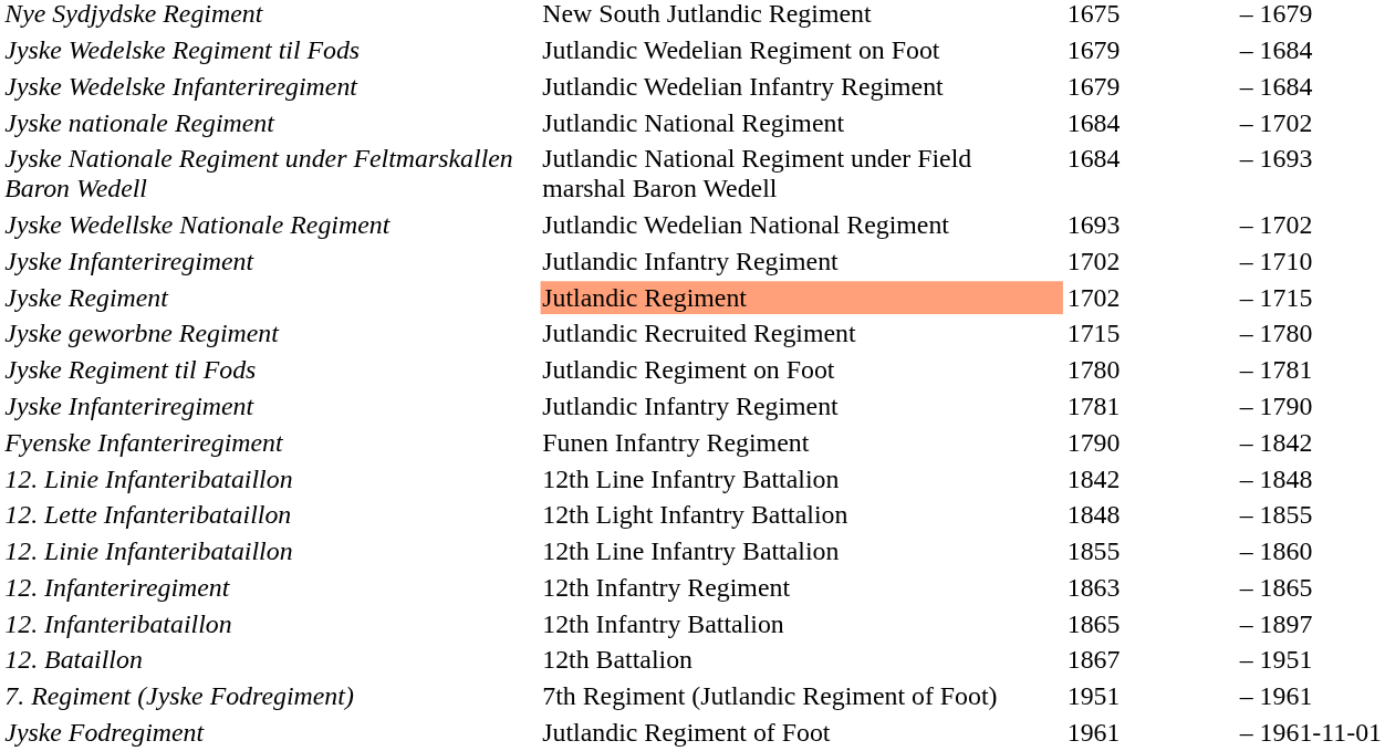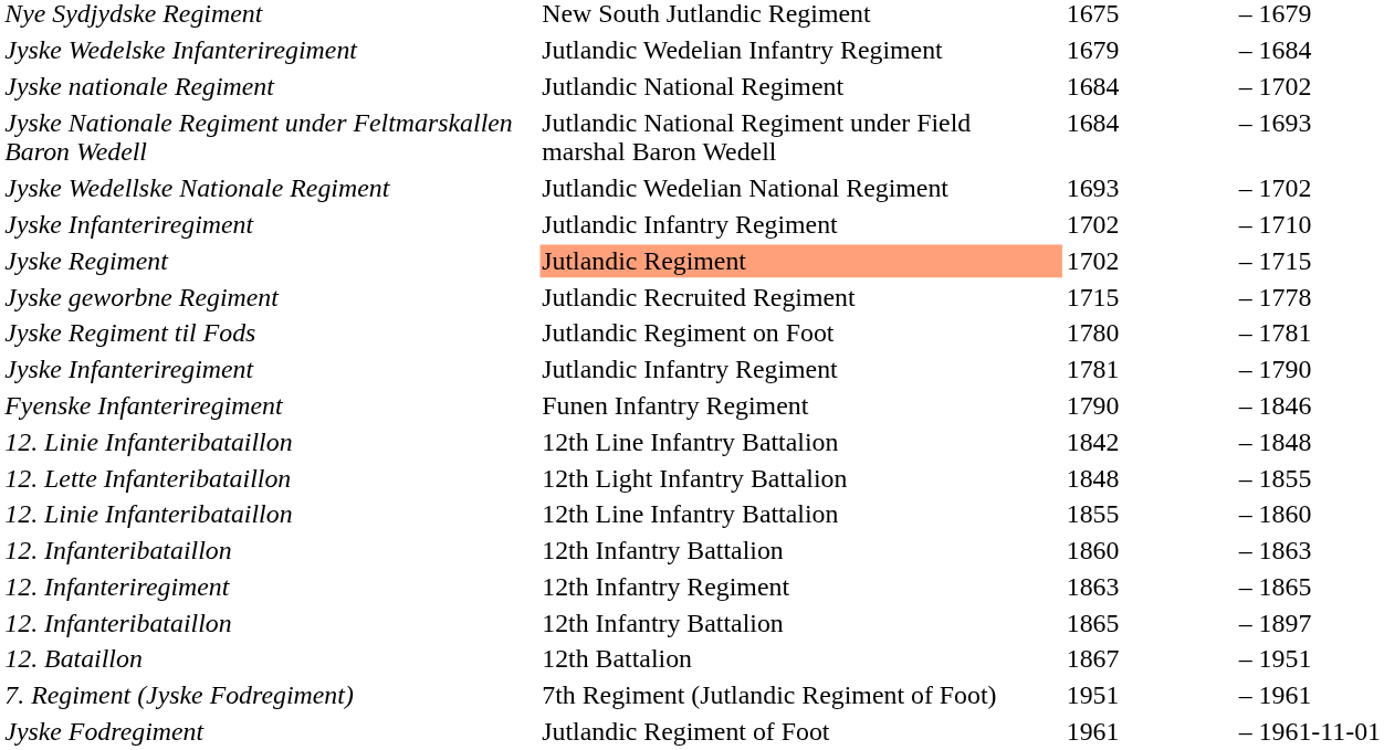 <table class="toccolours" style="float: auto; clear: right; margin: 0 0 0.5em 1em;">
 <tr style="vertical-align: top;">
 <td><em>Nye Sydjydske Regiment</em></td>
 <td>New South Jutlandic Regiment</td>
 <td width="12%">1675</td>
 <td width="1%">–</td>
 <td width="12%">1679</td>
-</tr>
-<tr style="vertical-align: top;">
-<td><em>Jyske Wedelske Regiment til Fods</em></td>
-<td>Jutlandic Wedelian Regiment on Foot</td>
-<td width="12%">1679</td>
-<td width="1%">–</td>
-<td width="12%">1684</td>
 </tr>
 <tr style="vertical-align: top;">
 <td><em>Jyske Wedelske Infanteriregiment</em></td>
 <td>Jutlandic Wedelian Infantry Regiment</td>
 <td width="12%">1679</td>
 <td width="1%">–</td>
 <td width="12%">1684</td>
 </tr>
 <tr style="vertical-align: top;">
 <td><em>Jyske nationale Regiment</em></td>
 <td>Jutlandic National Regiment</td>
 <td width="12%">1684</td>
 <td width="1%">–</td>
 <td width="12%">1702</td>
 </tr>
 <tr style="vertical-align: top;">
 <td><em>Jyske Nationale Regiment under Feltmarskallen Baron Wedell</em></td>
 <td>Jutlandic National Regiment under Field marshal Baron Wedell</td>
 <td width="12%">1684</td>
 <td width="1%">–</td>
 <td width="12%">1693</td>
 </tr>
 <tr style="vertical-align: top;">
 <td><em>Jyske Wedellske Nationale Regiment</em></td>
 <td>Jutlandic Wedelian National Regiment</td>
 <td width="12%">1693</td>
 <td width="1%">–</td>
 <td width="12%">1702</td>
 </tr>
 <tr style="vertical-align: top;">
 <td><em>Jyske Infanteriregiment</em></td>
 <td>Jutlandic Infantry Regiment</td>
 <td width="12%">1702</td>
 <td width="1%">–</td>
 <td width="12%">1710</td>
 </tr>
 <tr style="vertical-align: top;">
 <td><em>Jyske Regiment</em></td>
 <td style="background: lightsalmon;">Jutlandic Regiment</td>
 <td width="12%">1702</td>
 <td width="1%">–</td>
 <td width="12%">1715</td>
 </tr>
 <tr style="vertical-align: top;">
 <td><em>Jyske geworbne Regiment</em></td>
 <td>Jutlandic Recruited Regiment</td>
 <td width="12%">1715</td>
 <td width="1%">–</td>
-<td width="12%">1780</td>
+<td width="12%">1778</td>
 </tr>
 <tr style="vertical-align: top;">
 <td><em>Jyske Regiment til Fods</em></td>
 <td>Jutlandic Regiment on Foot</td>
 <td width="12%">1780</td>
 <td width="1%">–</td>
 <td width="12%">1781</td>
 </tr>
 <tr style="vertical-align: top;">
 <td><em>Jyske Infanteriregiment</em></td>
 <td>Jutlandic Infantry Regiment</td>
 <td width="12%">1781</td>
 <td width="1%">–</td>
 <td width="12%">1790</td>
 </tr>
 <tr style="vertical-align: top;">
 <td><em>Fyenske Infanteriregiment</em></td>
 <td>Funen Infantry Regiment</td>
 <td width="12%">1790</td>
 <td width="1%">–</td>
-<td width="12%">1842</td>
+<td width="12%">1846</td>
 </tr>
 <tr style="vertical-align: top;">
 <td><em>12. Linie Infanteribataillon	</em></td>
 <td>12th Line Infantry Battalion</td>
 <td width="12%">1842</td>
 <td width="1%">–</td>
 <td width="12%">1848</td>
 </tr>
 <tr style="vertical-align: top;">
 <td><em>12. Lette Infanteribataillon</em></td>
 <td>12th Light Infantry Battalion</td>
 <td width="12%">1848</td>
 <td width="1%">–</td>
 <td width="12%">1855</td>
 </tr>
 <tr style="vertical-align: top;">
 <td><em>12. Linie Infanteribataillon	</em></td>
 <td>12th Line Infantry Battalion</td>
 <td width="12%">1855</td>
 <td width="1%">–</td>
 <td width="12%">1860</td>
+</tr>
+<tr style="vertical-align: top;">
+<td><em>12. Infanteribataillon</em></td>
+<td>12th Infantry Battalion</td>
+<td width="12%">1860</td>
+<td width="1%">–</td>
+<td width="12%">1863</td>
 </tr>
 <tr style="vertical-align: top;">
 <td><em>12. Infanteriregiment</em></td>
 <td>12th Infantry Regiment</td>
 <td width="12%">1863</td>
 <td width="1%">–</td>
 <td width="12%">1865</td>
 </tr>
 <tr style="vertical-align: top;">
 <td><em>12. Infanteribataillon</em></td>
 <td>12th Infantry Battalion</td>
 <td width="12%">1865</td>
 <td width="1%">–</td>
 <td width="12%">1897</td>
 </tr>
 <tr style="vertical-align: top;">
 <td><em>12. Bataillon</em></td>
 <td>12th Battalion</td>
 <td width="12%">1867</td>
 <td width="1%">–</td>
 <td width="12%">1951</td>
 </tr>
 <tr style="vertical-align: top;">
 <td><em>7. Regiment (Jyske Fodregiment)</em></td>
 <td>7th Regiment (Jutlandic Regiment of Foot)</td>
 <td width="12%">1951</td>
 <td width="1%">–</td>
 <td width="12%">1961</td>
 </tr>
 <tr style="vertical-align: top;">
 <td><em>Jyske Fodregiment</em></td>
 <td>Jutlandic Regiment of Foot</td>
 <td width="12%">1961</td>
 <td width="1%">–</td>
 <td width="12%">1961-11-01</td>
 </tr>
 </table>
